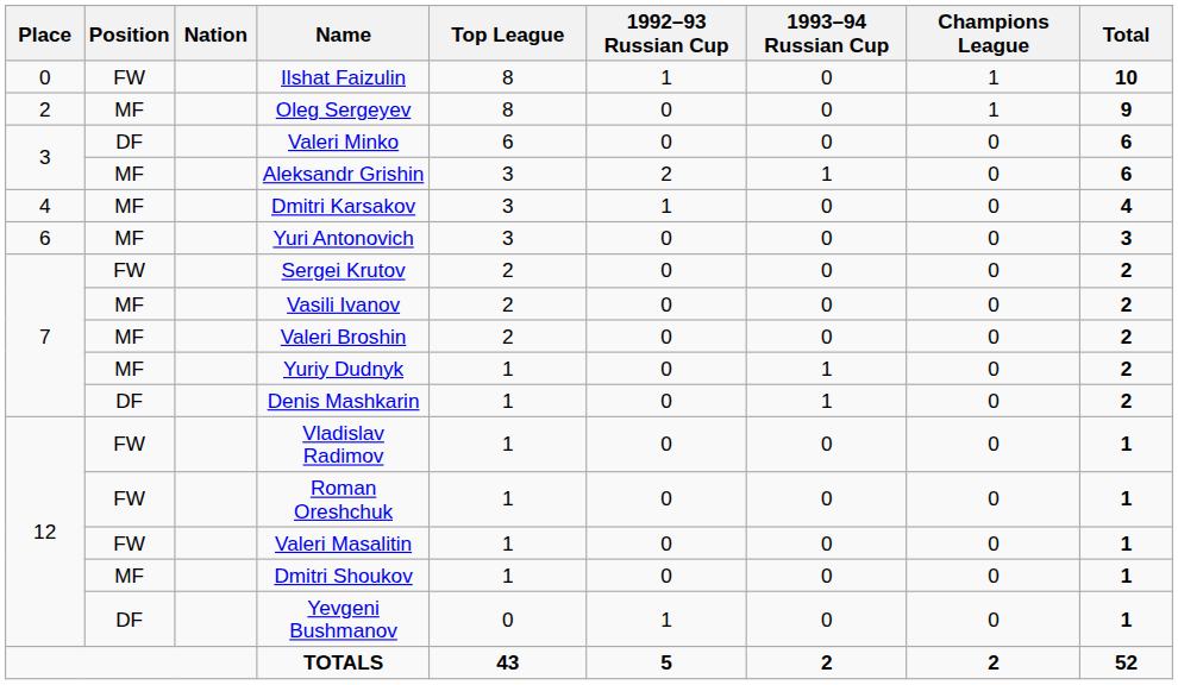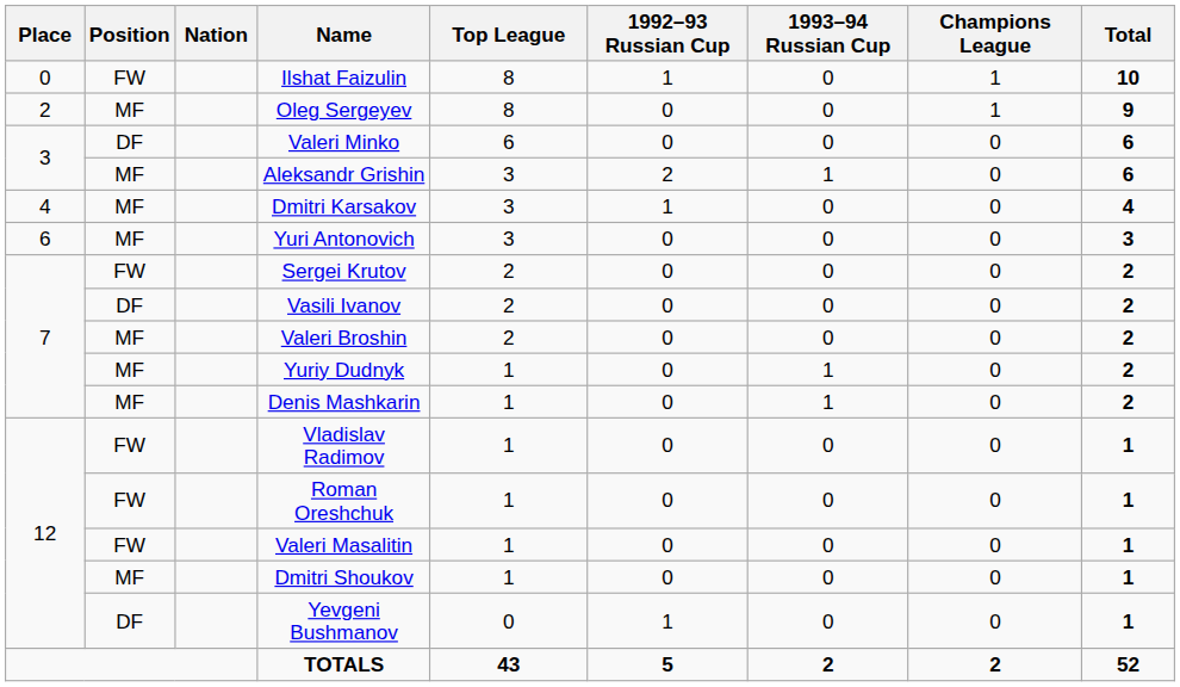 <table class="wikitable" style="font-size: 95%; text-align: center;">
 <tr>
 <th width=60>Place</th>
 <th width=60>Position</th>
 <th width=60>Nation</th>
 <th width=150>Name</th>
 <th width=150>Top League</th>
 <th width=150>1992–93 Russian Cup</th>
 <th width=150>1993–94 Russian Cup</th>
 <th width=150>Champions League</th>
 <th width=80><strong>Total</strong></th>
 </tr>
 <tr>
 <td>0</td>
 <td>FW</td>
 <td></td>
 <td><a href='#'>Ilshat Faizulin</a></td>
 <td>8</td>
 <td>1</td>
 <td>0</td>
 <td>1</td>
 <td><strong>10</strong></td>
 </tr>
 <tr>
 <td>2</td>
 <td>MF</td>
 <td></td>
 <td><a href='#'>Oleg Sergeyev</a></td>
 <td>8</td>
 <td>0</td>
 <td>0</td>
 <td>1</td>
 <td><strong>9</strong></td>
 </tr>
 <tr>
 <td rowspan="2">3</td>
 <td>DF</td>
 <td></td>
 <td><a href='#'>Valeri Minko</a></td>
 <td>6</td>
 <td>0</td>
 <td>0</td>
 <td>0</td>
 <td><strong>6</strong></td>
 </tr>
 <tr>
 <td>MF</td>
 <td></td>
 <td><a href='#'>Aleksandr Grishin</a></td>
 <td>3</td>
 <td>2</td>
 <td>1</td>
 <td>0</td>
 <td><strong>6</strong></td>
 </tr>
 <tr>
 <td>4</td>
 <td>MF</td>
 <td></td>
 <td><a href='#'>Dmitri Karsakov</a></td>
 <td>3</td>
 <td>1</td>
 <td>0</td>
 <td>0</td>
 <td><strong>4</strong></td>
 </tr>
 <tr>
 <td>6</td>
 <td>MF</td>
 <td></td>
 <td><a href='#'>Yuri Antonovich</a></td>
 <td>3</td>
 <td>0</td>
 <td>0</td>
 <td>0</td>
 <td><strong>3</strong></td>
 </tr>
 <tr>
 <td rowspan="5">7</td>
 <td>FW</td>
 <td></td>
 <td><a href='#'>Sergei Krutov</a></td>
 <td>2</td>
 <td>0</td>
 <td>0</td>
 <td>0</td>
 <td><strong>2</strong></td>
 </tr>
 <tr>
-<td>MF</td>
+<td>DF</td>
 <td></td>
 <td><a href='#'>Vasili Ivanov</a></td>
 <td>2</td>
 <td>0</td>
 <td>0</td>
 <td>0</td>
 <td><strong>2</strong></td>
 </tr>
 <tr>
 <td>MF</td>
 <td></td>
 <td><a href='#'>Valeri Broshin</a></td>
 <td>2</td>
 <td>0</td>
 <td>0</td>
 <td>0</td>
 <td><strong>2</strong></td>
 </tr>
 <tr>
 <td>MF</td>
 <td></td>
 <td><a href='#'>Yuriy Dudnyk</a></td>
 <td>1</td>
 <td>0</td>
 <td>1</td>
 <td>0</td>
 <td><strong>2</strong></td>
 </tr>
 <tr>
-<td>DF</td>
+<td>MF</td>
 <td></td>
 <td><a href='#'>Denis Mashkarin</a></td>
 <td>1</td>
 <td>0</td>
 <td>1</td>
 <td>0</td>
 <td><strong>2</strong></td>
 </tr>
 <tr>
 <td rowspan="5">12</td>
 <td>FW</td>
 <td></td>
 <td><a href='#'>Vladislav Radimov</a></td>
 <td>1</td>
 <td>0</td>
 <td>0</td>
 <td>0</td>
 <td><strong>1</strong></td>
 </tr>
 <tr>
 <td>FW</td>
 <td></td>
 <td><a href='#'>Roman Oreshchuk</a></td>
 <td>1</td>
 <td>0</td>
 <td>0</td>
 <td>0</td>
 <td><strong>1</strong></td>
 </tr>
 <tr>
 <td>FW</td>
 <td></td>
 <td><a href='#'>Valeri Masalitin</a></td>
 <td>1</td>
 <td>0</td>
 <td>0</td>
 <td>0</td>
 <td><strong>1</strong></td>
 </tr>
 <tr>
 <td>MF</td>
 <td></td>
 <td><a href='#'>Dmitri Shoukov</a></td>
 <td>1</td>
 <td>0</td>
 <td>0</td>
 <td>0</td>
 <td><strong>1</strong></td>
 </tr>
 <tr>
 <td>DF</td>
 <td></td>
 <td><a href='#'>Yevgeni Bushmanov</a></td>
 <td>0</td>
 <td>1</td>
 <td>0</td>
 <td>0</td>
 <td><strong>1</strong></td>
 </tr>
 <tr>
 <td colspan="3"></td>
 <td><strong>TOTALS</strong></td>
 <td><strong>43</strong></td>
 <td><strong>5</strong></td>
 <td><strong>2</strong></td>
 <td><strong>2</strong></td>
 <td><strong>52</strong></td>
 </tr>
 </table>
